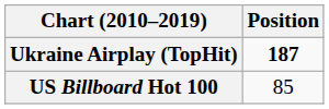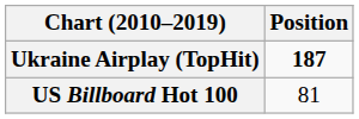 <table class="wikitable sortable plainrowheaders" style="text-align:center">
 <tr>
 <th scope="col">Chart (2010–2019)</th>
 <th scope="col">Position</th>
 </tr>
 <tr>
 <th scope="row">Ukraine Airplay (TopHit)</th>
 <td><strong>187</strong></td>
 </tr>
 <tr>
 <th scope="row">US <em>Billboard</em> Hot 100</th>
-<td>85</td>
+<td>81</td>
 </tr>
 </table>
